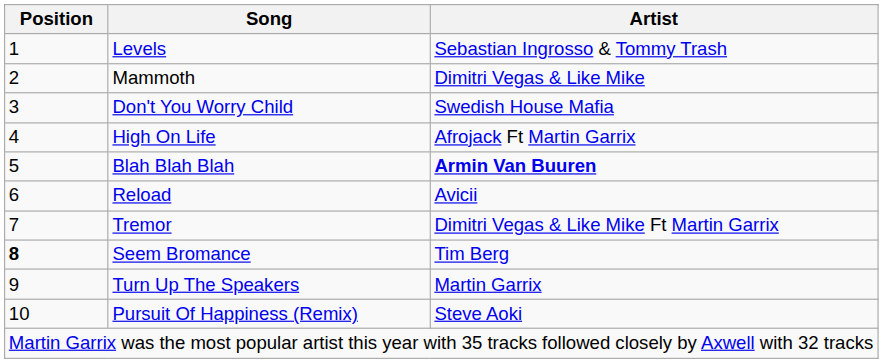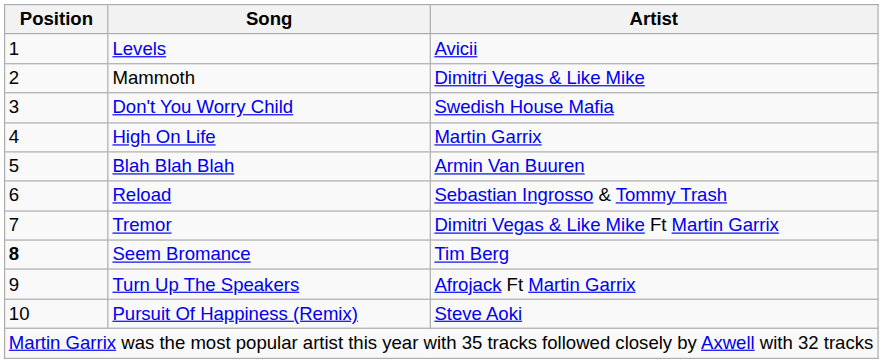 <table class="wikitable sortable mw-collapsible mw-collapsed">
 <tr>
 <th>Position</th>
 <th>Song</th>
 <th>Artist</th>
 </tr>
 <tr>
 <td>1</td>
 <td><a href='#'>Levels</a></td>
-<td><a href='#'>Sebastian Ingrosso</a> & <a href='#'>Tommy Trash</a></td>
+<td><a href='#'>Avicii</a></td>
 </tr>
 <tr>
 <td>2</td>
 <td>Mammoth</td>
 <td><a href='#'>Dimitri Vegas & Like Mike</a></td>
 </tr>
 <tr>
 <td>3</td>
 <td><a href='#'>Don't You Worry Child</a></td>
 <td><a href='#'>Swedish House Mafia</a></td>
 </tr>
 <tr>
 <td>4</td>
 <td><a href='#'>High On Life</a></td>
-<td><a href='#'>Afrojack</a> Ft <a href='#'>Martin Garrix</a></td>
+<td><a href='#'>Martin Garrix</a></td>
 </tr>
 <tr>
 <td>5</td>
 <td><a href='#'>Blah Blah Blah</a></td>
-<td><strong><a href='#'>Armin Van Buuren</a></strong></td>
+<td><a href='#'>Armin Van Buuren</a></td>
 </tr>
 <tr>
 <td>6</td>
 <td><a href='#'>Reload</a></td>
-<td><a href='#'>Avicii</a></td>
+<td><a href='#'>Sebastian Ingrosso</a> & <a href='#'>Tommy Trash</a></td>
 </tr>
 <tr>
 <td>7</td>
 <td><a href='#'>Tremor</a></td>
 <td><a href='#'>Dimitri Vegas & Like Mike</a> Ft <a href='#'>Martin Garrix</a></td>
 </tr>
 <tr>
 <td><strong>8</strong></td>
 <td><a href='#'>Seem Bromance</a></td>
 <td><a href='#'>Tim Berg</a></td>
 </tr>
 <tr>
 <td>9</td>
 <td><a href='#'>Turn Up The Speakers</a></td>
-<td><a href='#'>Martin Garrix</a></td>
+<td><a href='#'>Afrojack</a> Ft <a href='#'>Martin Garrix</a></td>
 </tr>
 <tr>
 <td>10</td>
 <td><a href='#'>Pursuit Of Happiness (Remix)</a></td>
 <td><a href='#'>Steve Aoki</a></td>
 </tr>
 <tr>
 <td colspan="3"><a href='#'>Martin Garrix</a> was the most popular artist this year with 35 tracks followed closely by <a href='#'>Axwell</a> with 32 tracks</td>
 </tr>
 </table>
